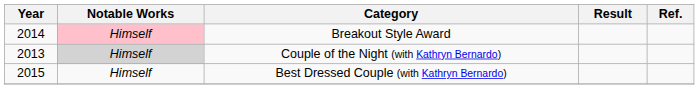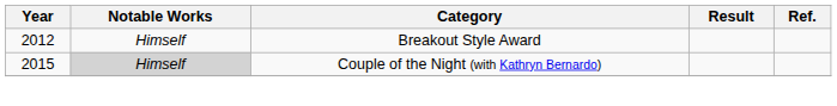 <table class="wikitable" style="text-align:center" width=70%>
 <tr>
 <th>Year</th>
 <th>Notable Works</th>
 <th>Category</th>
 <th>Result</th>
 <th>Ref.</th>
 </tr>
 <tr>
-<td>2014</td>
-<td style="background: pink;"><em>Himself</em></td>
+<td>2012</td>
+<td><em>Himself</em></td>
 <td>Breakout Style Award</td>
 <td></td>
 <td></td>
 </tr>
 <tr>
-<td>2013</td>
+<td>2015</td>
 <td style="background: lightgrey;"><em>Himself</em></td>
 <td>Couple of the Night <small>(with <a href='#'>Kathryn Bernardo</a>)</small></td>
 <td></td>
 <td></td>
 </tr>
 <tr>
-<td>2015</td>
-<td><em>Himself</em></td>
-<td>Best Dressed Couple <small>(with <a href='#'>Kathryn Bernardo</a>)</small></td>
-<td></td>
-<td></td>
-</tr>
-<tr>
 </tr>
 </table>
